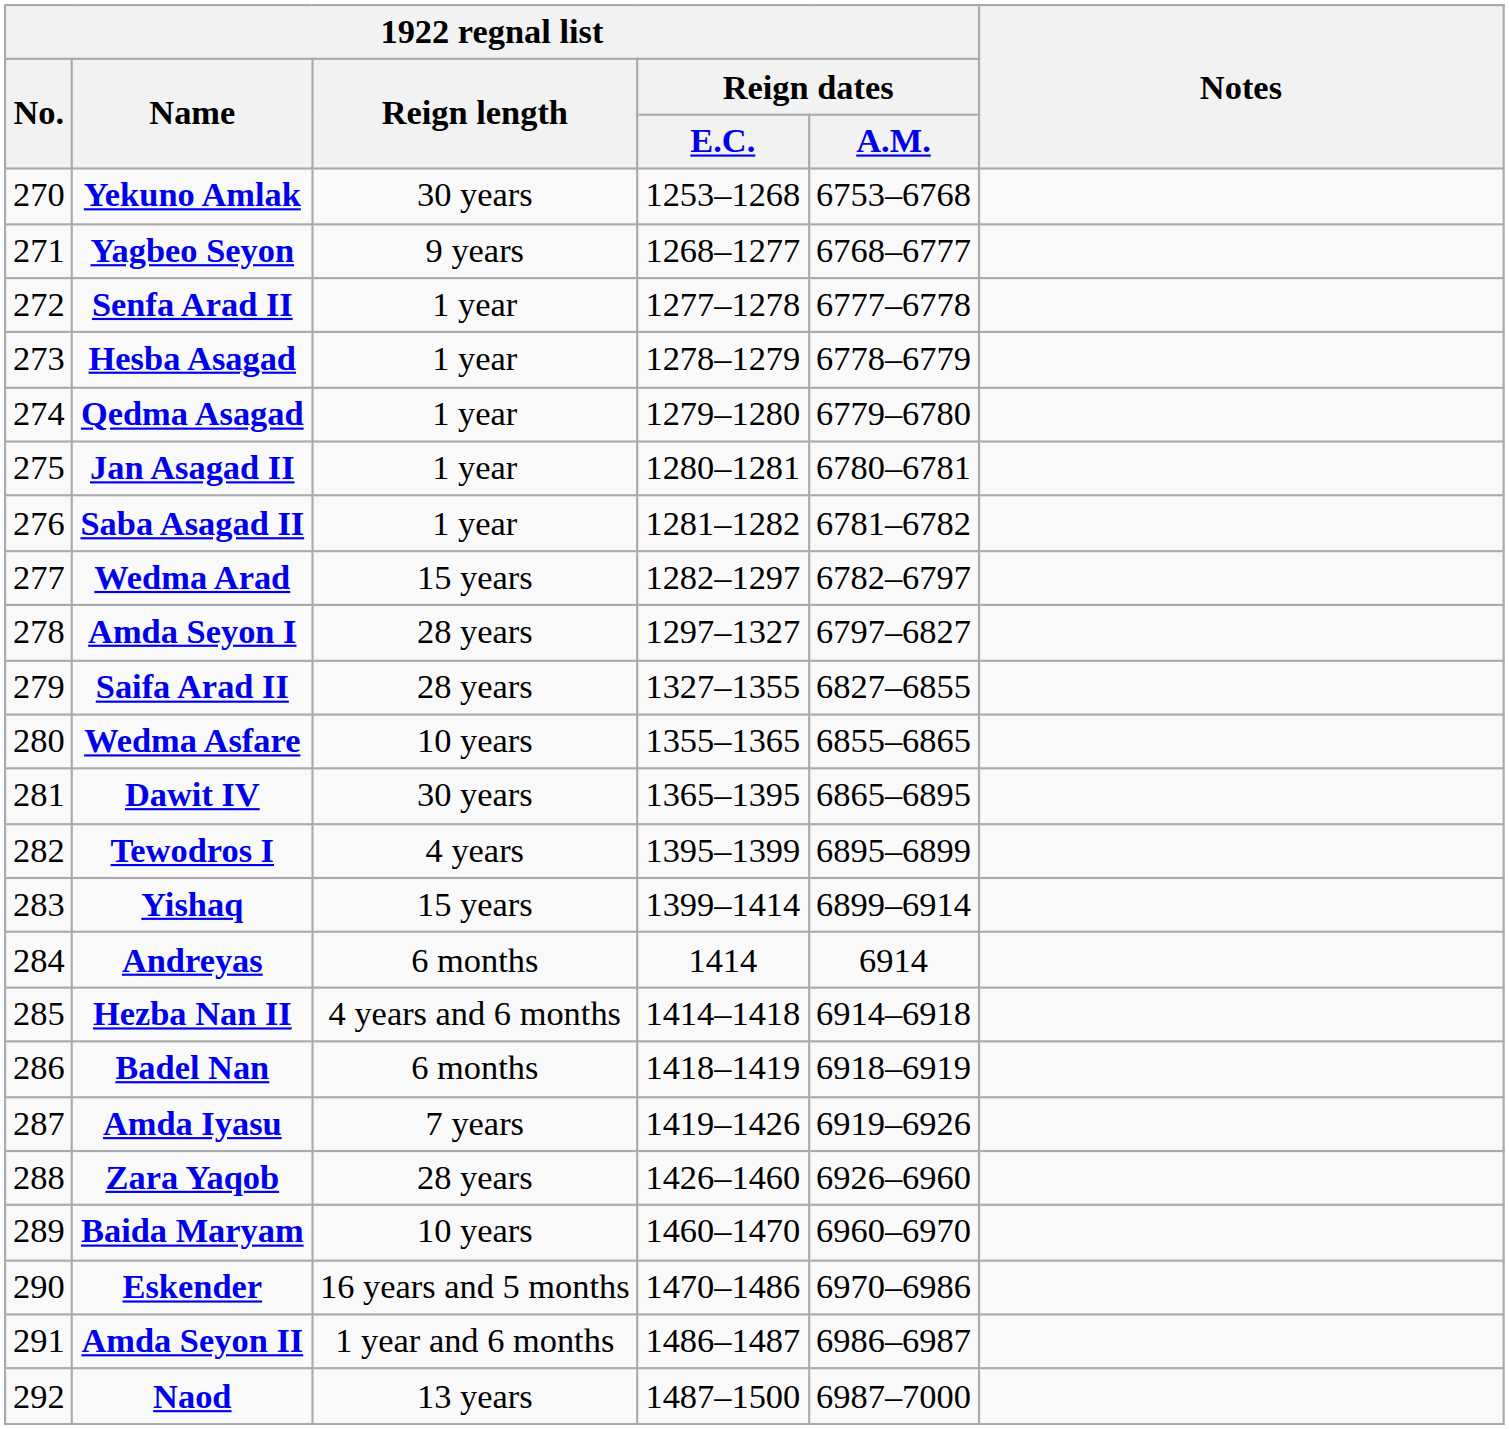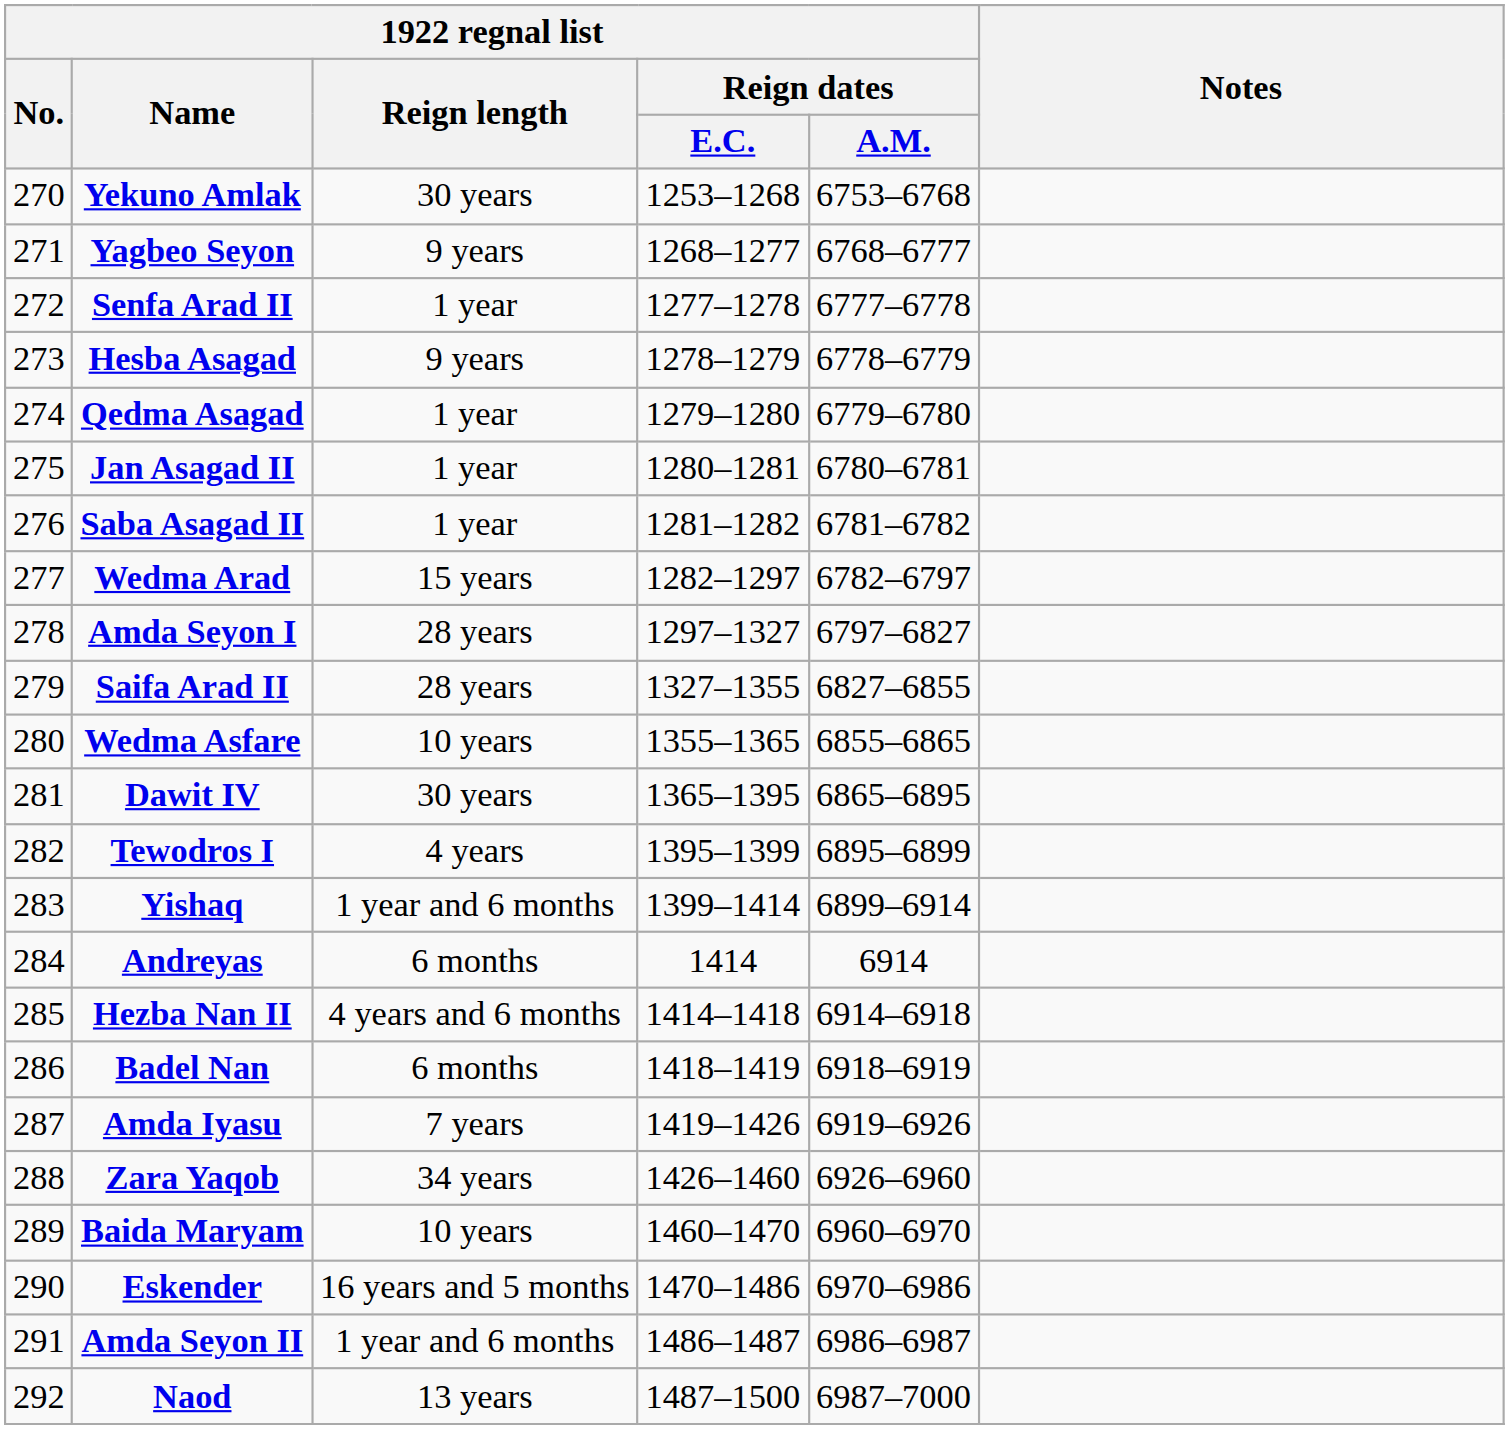 <table class="wikitable" style="text-align:center;">
 <tr>
 <th colspan="5">1922 regnal list</th>
 <th rowspan="3" width="35%">Notes</th>
 </tr>
 <tr>
 <th rowspan="2">No.<br></th>
 <th rowspan="2">Name<br></th>
 <th rowspan="2">Reign length<br></th>
 <th colspan="2">Reign dates</th>
 </tr>
 <tr>
 <th><a href='#'>E.C.</a></th>
 <th><a href='#'>A.M.</a></th>
 </tr>
 <tr>
 <td>270</td>
 <td><strong><a href='#'>Yekuno Amlak</a></strong></td>
 <td>30 years</td>
 <td>1253–1268</td>
 <td>6753–6768</td>
 <td><br></td>
 </tr>
 <tr>
 <td>271</td>
 <td><strong><a href='#'>Yagbeo Seyon</a></strong></td>
 <td>9 years</td>
 <td>1268–1277</td>
 <td>6768–6777</td>
 <td><br></td>
 </tr>
 <tr>
 <td>272</td>
 <td><strong><a href='#'>Senfa Arad II</a></strong></td>
 <td>1 year</td>
 <td>1277–1278</td>
 <td>6777–6778</td>
 <td><br></td>
 </tr>
 <tr>
 <td>273</td>
 <td><strong><a href='#'>Hesba Asagad</a></strong></td>
-<td>1 year</td>
+<td>9 years</td>
 <td>1278–1279</td>
 <td>6778–6779</td>
 <td><br></td>
 </tr>
 <tr>
 <td>274</td>
 <td><strong><a href='#'>Qedma Asagad</a></strong></td>
 <td>1 year</td>
 <td>1279–1280</td>
 <td>6779–6780</td>
 <td><br></td>
 </tr>
 <tr>
 <td>275</td>
 <td><strong><a href='#'>Jan Asagad II</a></strong></td>
 <td>1 year</td>
 <td>1280–1281</td>
 <td>6780–6781</td>
 <td><br></td>
 </tr>
 <tr>
 <td>276</td>
 <td><strong><a href='#'>Saba Asagad II</a></strong></td>
 <td>1 year</td>
 <td>1281–1282</td>
 <td>6781–6782</td>
 <td><br></td>
 </tr>
 <tr>
 <td>277</td>
 <td><strong><a href='#'>Wedma Arad</a></strong></td>
 <td>15 years</td>
 <td>1282–1297</td>
 <td>6782–6797</td>
 <td><br></td>
 </tr>
 <tr>
 <td>278</td>
 <td><strong><a href='#'>Amda Seyon I</a></strong></td>
 <td>28 years</td>
 <td>1297–1327</td>
 <td>6797–6827</td>
 <td><br></td>
 </tr>
 <tr>
 <td>279</td>
 <td><strong><a href='#'>Saifa Arad II</a></strong></td>
 <td>28 years</td>
 <td>1327–1355</td>
 <td>6827–6855</td>
 <td><br></td>
 </tr>
 <tr>
 <td>280</td>
 <td><strong><a href='#'>Wedma Asfare</a></strong></td>
 <td>10 years</td>
 <td>1355–1365</td>
 <td>6855–6865</td>
 <td><br></td>
 </tr>
 <tr>
 <td>281</td>
 <td><strong><a href='#'>Dawit IV</a></strong></td>
 <td>30 years</td>
 <td>1365–1395</td>
 <td>6865–6895</td>
 <td><br></td>
 </tr>
 <tr>
 <td>282</td>
 <td><strong><a href='#'>Tewodros I</a></strong></td>
 <td>4 years</td>
 <td>1395–1399</td>
 <td>6895–6899</td>
 <td><br></td>
 </tr>
 <tr>
 <td>283</td>
 <td><strong><a href='#'>Yishaq</a></strong></td>
-<td>15 years</td>
+<td>1 year and 6 months</td>
 <td>1399–1414</td>
 <td>6899–6914</td>
 <td><br></td>
 </tr>
 <tr>
 <td>284</td>
 <td><strong><a href='#'>Andreyas</a></strong></td>
 <td>6 months</td>
 <td>1414</td>
 <td>6914</td>
 <td><br></td>
 </tr>
 <tr>
 <td>285</td>
 <td><strong><a href='#'>Hezba Nan II</a></strong></td>
 <td>4 years and 6 months</td>
 <td>1414–1418</td>
 <td>6914–6918</td>
 <td><br></td>
 </tr>
 <tr>
 <td>286</td>
 <td><a href='#'><strong>Badel Nan</strong></a></td>
 <td>6 months</td>
 <td>1418–1419</td>
 <td>6918–6919</td>
 <td><br></td>
 </tr>
 <tr>
 <td>287</td>
 <td><a href='#'><strong>Amda Iyasu</strong></a></td>
 <td>7 years</td>
 <td>1419–1426</td>
 <td>6919–6926</td>
 <td><br></td>
 </tr>
 <tr>
 <td>288</td>
 <td><strong><a href='#'>Zara Yaqob</a></strong></td>
-<td>28 years</td>
+<td>34 years</td>
 <td>1426–1460</td>
 <td>6926–6960</td>
 <td><br></td>
 </tr>
 <tr>
 <td>289</td>
 <td><strong><a href='#'>Baida Maryam</a></strong></td>
 <td>10 years</td>
 <td>1460–1470</td>
 <td>6960–6970</td>
 <td><br></td>
 </tr>
 <tr>
 <td>290</td>
 <td><strong><a href='#'>Eskender</a></strong></td>
 <td>16 years and 5 months</td>
 <td>1470–1486</td>
 <td>6970–6986</td>
 <td><br></td>
 </tr>
 <tr>
 <td>291</td>
 <td><strong><a href='#'>Amda Seyon II</a></strong></td>
 <td>1 year and 6 months</td>
 <td>1486–1487</td>
 <td>6986–6987</td>
 <td><br></td>
 </tr>
 <tr>
 <td>292</td>
 <td><strong><a href='#'>Naod</a></strong></td>
 <td>13 years</td>
 <td>1487–1500</td>
 <td>6987–7000</td>
 <td><br></td>
 </tr>
 <tr>
 </tr>
 </table>
